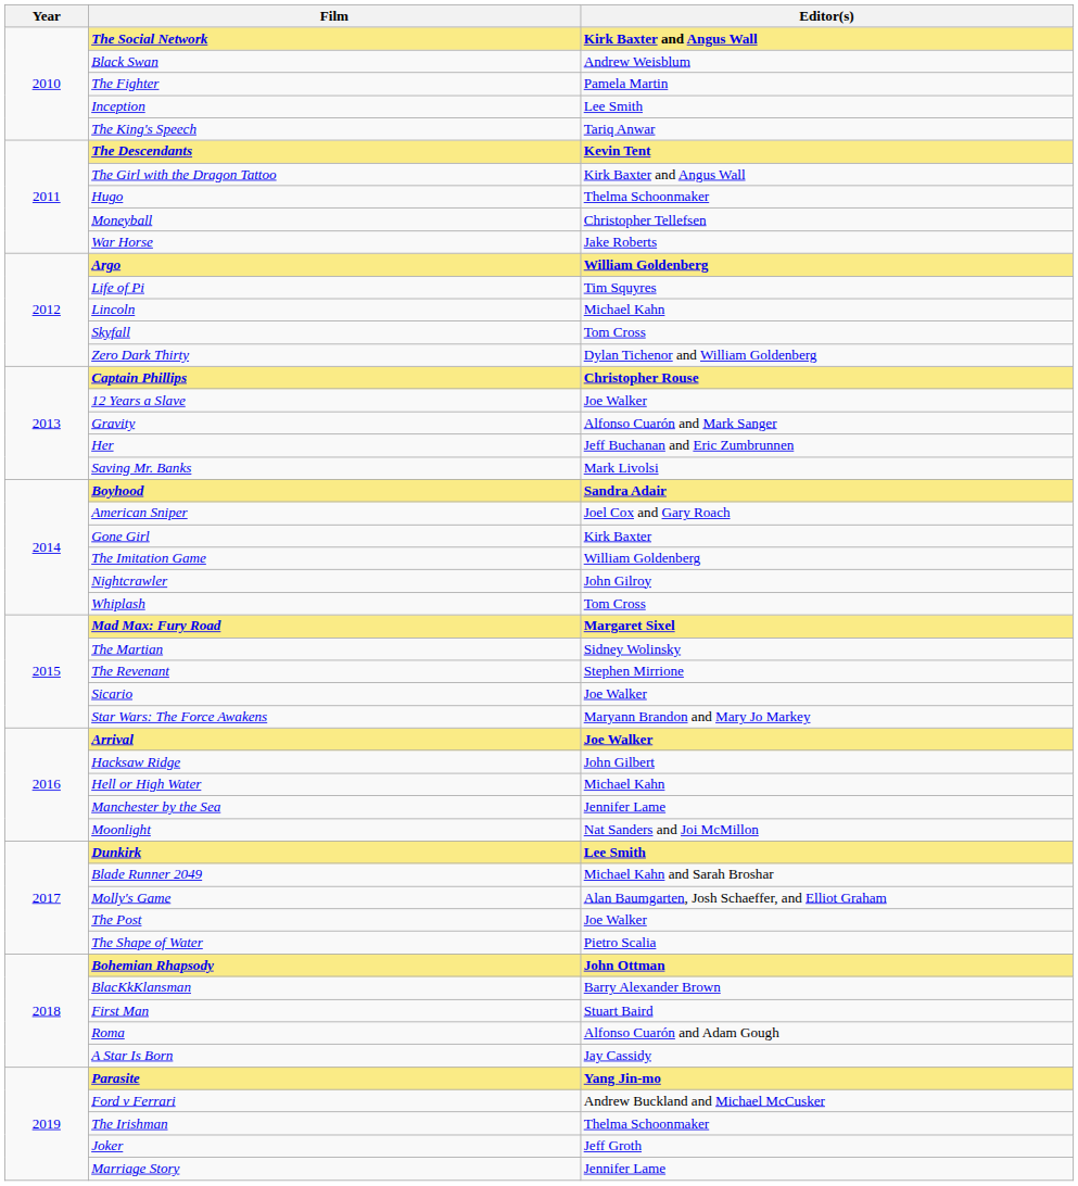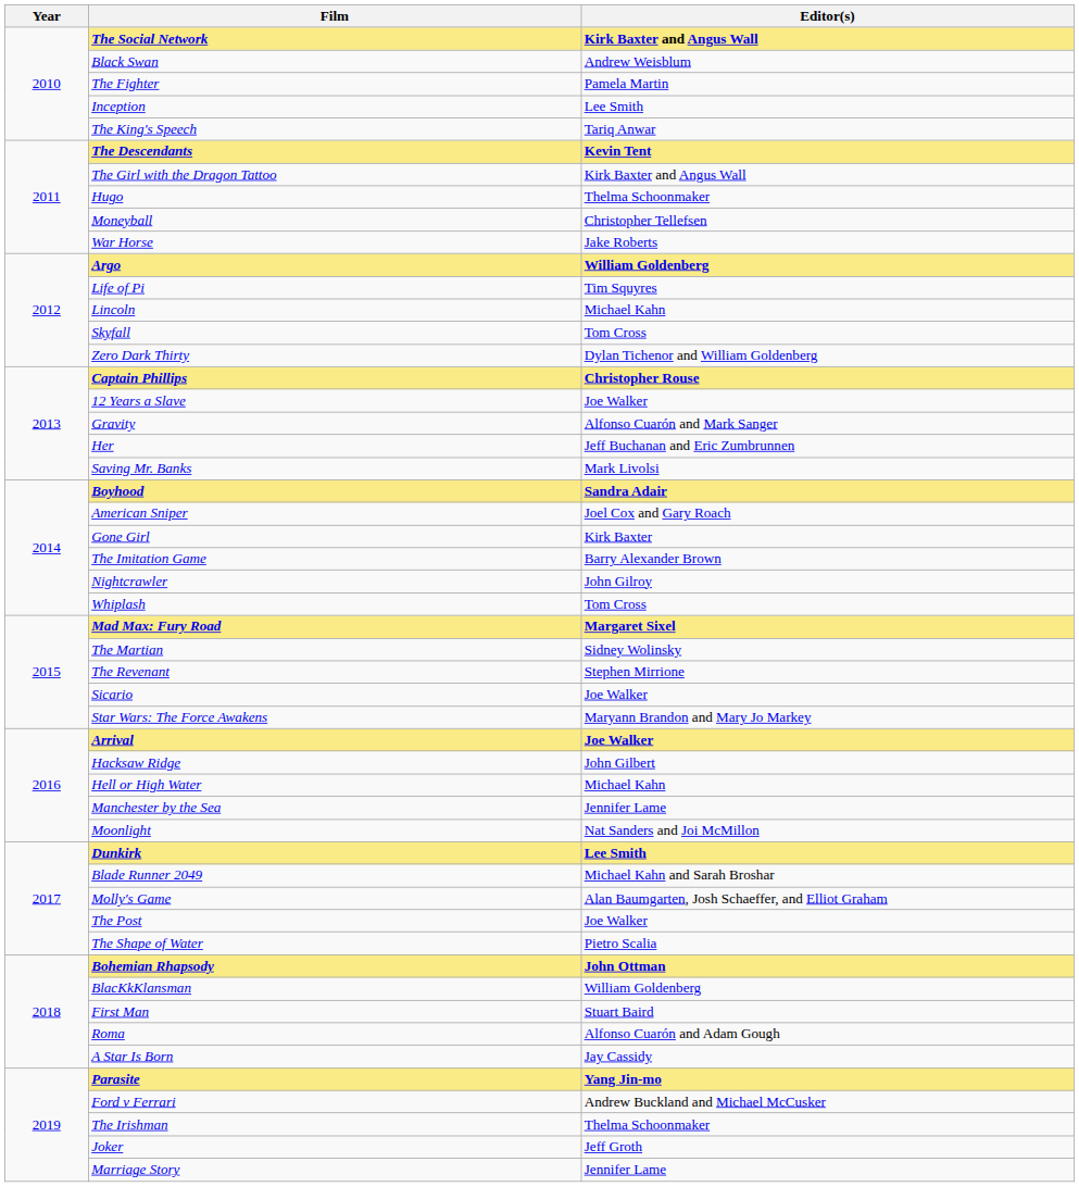 <table class="wikitable" width="95%" cellpadding="5">
 <tr>
 <th width="70"><strong>Year</strong></th>
 <th width="450"><strong>Film</strong></th>
 <th width="450"><strong>Editor(s)</strong></th>
 </tr>
 <tr>
 <td rowspan="5" style="text-align:center;"><a href='#'>2010</a><br></td>
 <td style="background:#FAEB86;"><strong><em><a href='#'>The Social Network</a></em></strong></td>
 <td style="background:#FAEB86;"><strong><a href='#'>Kirk Baxter</a> and <a href='#'>Angus Wall</a></strong></td>
 </tr>
 <tr>
 <td><em><a href='#'>Black Swan</a></em></td>
 <td><a href='#'>Andrew Weisblum</a></td>
 </tr>
 <tr>
 <td><em><a href='#'>The Fighter</a></em></td>
 <td><a href='#'>Pamela Martin</a></td>
 </tr>
 <tr>
 <td><em><a href='#'>Inception</a></em></td>
 <td><a href='#'>Lee Smith</a></td>
 </tr>
 <tr>
 <td><em><a href='#'>The King's Speech</a></em></td>
 <td><a href='#'>Tariq Anwar</a></td>
 </tr>
 <tr>
 <td rowspan="5" style="text-align:center;"><a href='#'>2011</a><br></td>
 <td style="background:#FAEB86;"><strong><em><a href='#'>The Descendants</a></em></strong></td>
 <td style="background:#FAEB86;"><strong><a href='#'>Kevin Tent</a></strong></td>
 </tr>
 <tr>
 <td><em><a href='#'>The Girl with the Dragon Tattoo</a></em></td>
 <td><a href='#'>Kirk Baxter</a> and <a href='#'>Angus Wall</a></td>
 </tr>
 <tr>
 <td><em><a href='#'>Hugo</a></em></td>
 <td><a href='#'>Thelma Schoonmaker</a></td>
 </tr>
 <tr>
 <td><em><a href='#'>Moneyball</a></em></td>
 <td><a href='#'>Christopher Tellefsen</a></td>
 </tr>
 <tr>
 <td><em><a href='#'>War Horse</a></em></td>
 <td><a href='#'>Jake Roberts</a></td>
 </tr>
 <tr>
 <td rowspan="5" style="text-align:center;"><a href='#'>2012</a><br></td>
 <td style="background:#FAEB86;"><strong><em><a href='#'>Argo</a></em></strong></td>
 <td style="background:#FAEB86;"><strong><a href='#'>William Goldenberg</a></strong></td>
 </tr>
 <tr>
 <td><em><a href='#'>Life of Pi</a></em></td>
 <td><a href='#'>Tim Squyres</a></td>
 </tr>
 <tr>
 <td><em><a href='#'>Lincoln</a></em></td>
 <td><a href='#'>Michael Kahn</a></td>
 </tr>
 <tr>
 <td><em><a href='#'>Skyfall</a></em></td>
 <td><a href='#'>Tom Cross</a></td>
 </tr>
 <tr>
 <td><em><a href='#'>Zero Dark Thirty</a></em></td>
 <td><a href='#'>Dylan Tichenor</a> and <a href='#'>William Goldenberg</a></td>
 </tr>
 <tr>
 <td rowspan="5" style="text-align:center;"><a href='#'>2013</a><br></td>
 <td style="background:#FAEB86;"><strong><em><a href='#'>Captain Phillips</a></em></strong></td>
 <td style="background:#FAEB86;"><strong><a href='#'>Christopher Rouse</a></strong></td>
 </tr>
 <tr>
 <td><em><a href='#'>12 Years a Slave</a></em></td>
 <td><a href='#'>Joe Walker</a></td>
 </tr>
 <tr>
 <td><em><a href='#'>Gravity</a></em></td>
 <td><a href='#'>Alfonso Cuarón</a> and <a href='#'>Mark Sanger</a></td>
 </tr>
 <tr>
 <td><em><a href='#'>Her</a></em></td>
 <td><a href='#'>Jeff Buchanan</a> and <a href='#'>Eric Zumbrunnen</a></td>
 </tr>
 <tr>
 <td><em><a href='#'>Saving Mr. Banks</a></em></td>
 <td><a href='#'>Mark Livolsi</a></td>
 </tr>
 <tr>
 <td rowspan="6" style="text-align:center;"><a href='#'>2014</a><br></td>
 <td style="background:#FAEB86;"><strong><em><a href='#'>Boyhood</a></em></strong></td>
 <td style="background:#FAEB86;"><strong><a href='#'>Sandra Adair</a></strong></td>
 </tr>
 <tr>
 <td><em><a href='#'>American Sniper</a></em></td>
 <td><a href='#'>Joel Cox</a> and <a href='#'>Gary Roach</a></td>
 </tr>
 <tr>
 <td><em><a href='#'>Gone Girl</a></em></td>
 <td><a href='#'>Kirk Baxter</a></td>
 </tr>
 <tr>
 <td><em><a href='#'>The Imitation Game</a></em></td>
-<td><a href='#'>William Goldenberg</a></td>
+<td><a href='#'>Barry Alexander Brown</a></td>
 </tr>
 <tr>
 <td><em><a href='#'>Nightcrawler</a></em></td>
 <td><a href='#'>John Gilroy</a></td>
 </tr>
 <tr>
 <td><em><a href='#'>Whiplash</a></em></td>
 <td><a href='#'>Tom Cross</a></td>
 </tr>
 <tr>
 <td rowspan="5" style="text-align:center;"><a href='#'>2015</a><br></td>
 <td style="background:#FAEB86;"><strong><em><a href='#'>Mad Max: Fury Road</a></em></strong></td>
 <td style="background:#FAEB86;"><strong><a href='#'>Margaret Sixel</a></strong></td>
 </tr>
 <tr>
 <td><em><a href='#'>The Martian</a></em></td>
 <td><a href='#'>Sidney Wolinsky</a></td>
 </tr>
 <tr>
 <td><em><a href='#'>The Revenant</a></em></td>
 <td><a href='#'>Stephen Mirrione</a></td>
 </tr>
 <tr>
 <td><em><a href='#'>Sicario</a></em></td>
 <td><a href='#'>Joe Walker</a></td>
 </tr>
 <tr>
 <td><em><a href='#'>Star Wars: The Force Awakens</a></em></td>
 <td><a href='#'>Maryann Brandon</a> and <a href='#'>Mary Jo Markey</a></td>
 </tr>
 <tr>
 <td rowspan="5" style="text-align:center;"><a href='#'>2016</a><br></td>
 <td style="background:#FAEB86;"><strong><em><a href='#'>Arrival</a></em></strong></td>
 <td style="background:#FAEB86;"><strong><a href='#'>Joe Walker</a></strong></td>
 </tr>
 <tr>
 <td><em><a href='#'>Hacksaw Ridge</a></em></td>
 <td><a href='#'>John Gilbert</a></td>
 </tr>
 <tr>
 <td><em><a href='#'>Hell or High Water</a></em></td>
 <td><a href='#'>Michael Kahn</a></td>
 </tr>
 <tr>
 <td><em><a href='#'>Manchester by the Sea</a></em></td>
 <td><a href='#'>Jennifer Lame</a></td>
 </tr>
 <tr>
 <td><em><a href='#'>Moonlight</a></em></td>
 <td><a href='#'>Nat Sanders</a> and <a href='#'>Joi McMillon</a></td>
 </tr>
 <tr>
 <td rowspan="5" style="text-align:center;"><a href='#'>2017</a><br></td>
 <td style="background:#FAEB86;"><strong><em><a href='#'>Dunkirk</a></em></strong></td>
 <td style="background:#FAEB86;"><strong><a href='#'>Lee Smith</a></strong></td>
 </tr>
 <tr>
 <td><em><a href='#'>Blade Runner 2049</a></em></td>
 <td><a href='#'>Michael Kahn</a> and Sarah Broshar</td>
 </tr>
 <tr>
 <td><em><a href='#'>Molly's Game</a></em></td>
 <td><a href='#'>Alan Baumgarten</a>, Josh Schaeffer, and <a href='#'>Elliot Graham</a></td>
 </tr>
 <tr>
 <td><em><a href='#'>The Post</a></em></td>
 <td><a href='#'>Joe Walker</a></td>
 </tr>
 <tr>
 <td><em><a href='#'>The Shape of Water</a></em></td>
 <td><a href='#'>Pietro Scalia</a></td>
 </tr>
 <tr>
 <td rowspan="5" style="text-align:center;"><a href='#'>2018</a><br></td>
 <td style="background:#FAEB86;"><strong><em><a href='#'>Bohemian Rhapsody</a></em></strong></td>
 <td style="background:#FAEB86;"><strong><a href='#'>John Ottman</a></strong></td>
 </tr>
 <tr>
 <td><em><a href='#'>BlacKkKlansman</a></em></td>
-<td><a href='#'>Barry Alexander Brown</a></td>
+<td><a href='#'>William Goldenberg</a></td>
 </tr>
 <tr>
 <td><em><a href='#'>First Man</a></em></td>
 <td><a href='#'>Stuart Baird</a></td>
 </tr>
 <tr>
 <td><em><a href='#'>Roma</a></em></td>
 <td><a href='#'>Alfonso Cuarón</a> and Adam Gough</td>
 </tr>
 <tr>
 <td><em><a href='#'>A Star Is Born</a></em></td>
 <td><a href='#'>Jay Cassidy</a></td>
 </tr>
 <tr>
 <td rowspan="5" style="text-align:center;"><a href='#'>2019</a><br></td>
 <td style="background:#FAEB86;"><strong><em><a href='#'>Parasite</a></em></strong></td>
 <td style="background:#FAEB86;"><strong><a href='#'>Yang Jin-mo</a></strong></td>
 </tr>
 <tr>
 <td><em><a href='#'>Ford v Ferrari</a></em></td>
 <td>Andrew Buckland and <a href='#'>Michael McCusker</a></td>
 </tr>
 <tr>
 <td><em><a href='#'>The Irishman</a></em></td>
 <td><a href='#'>Thelma Schoonmaker</a></td>
 </tr>
 <tr>
 <td><em><a href='#'>Joker</a></em></td>
 <td><a href='#'>Jeff Groth</a></td>
 </tr>
 <tr>
 <td><em><a href='#'>Marriage Story</a></em></td>
 <td><a href='#'>Jennifer Lame</a></td>
 </tr>
 </table>
